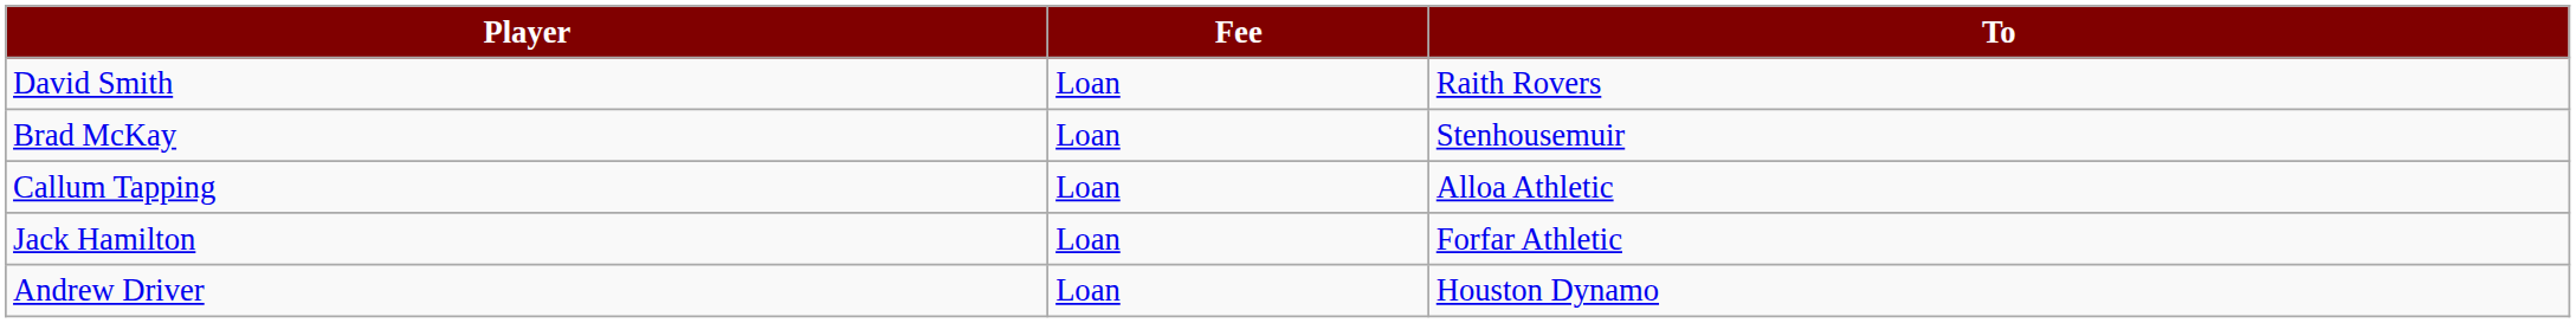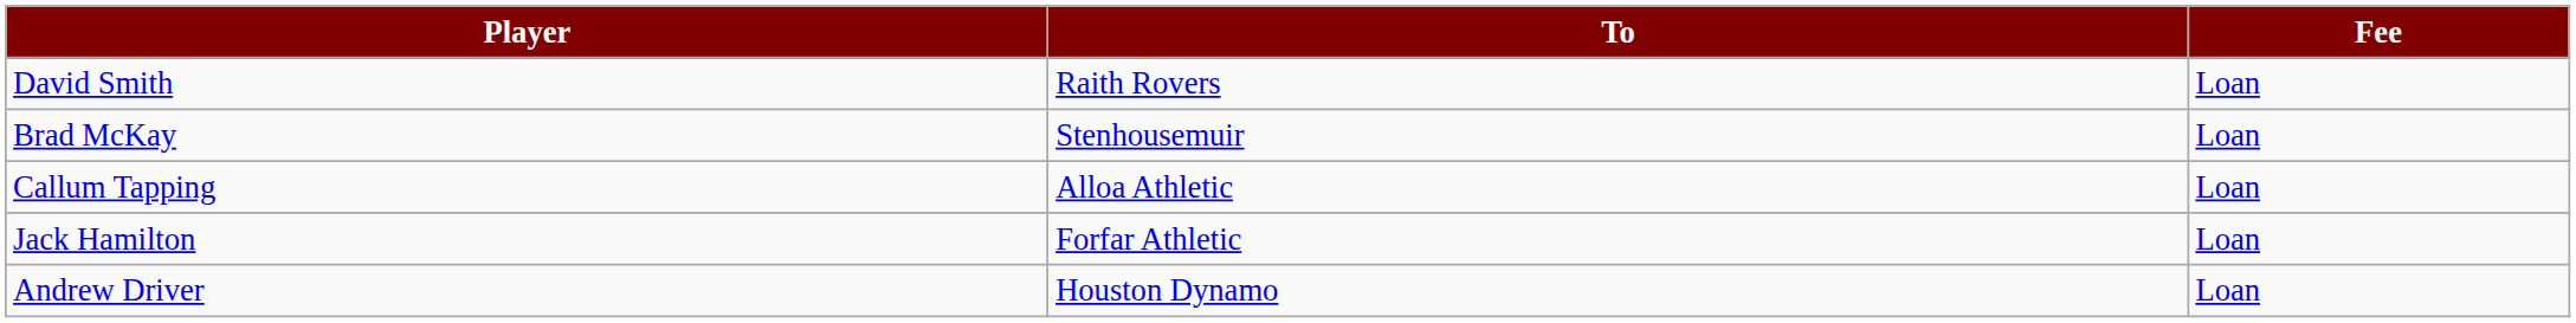 <table class="wikitable" style="text-align:left; font-size:95%;width:98%;">
 <tr>
 <th style="background:maroon; color:white;">Player</th>
+<th style="background:maroon; color:white;">To</th>
 <th style="background:maroon; color:white;">Fee</th>
-<th style="background:maroon; color:white;">To</th>
 </tr>
 <tr>
 <td> <a href='#'>David Smith</a></td>
+<td> <a href='#'>Raith Rovers</a></td>
 <td><a href='#'>Loan</a></td>
-<td> <a href='#'>Raith Rovers</a></td>
 </tr>
 <tr>
 <td> <a href='#'>Brad McKay</a></td>
+<td> <a href='#'>Stenhousemuir</a></td>
 <td><a href='#'>Loan</a></td>
-<td> <a href='#'>Stenhousemuir</a></td>
 </tr>
 <tr>
 <td> <a href='#'>Callum Tapping</a></td>
+<td> <a href='#'>Alloa Athletic</a></td>
 <td><a href='#'>Loan</a></td>
-<td> <a href='#'>Alloa Athletic</a></td>
 </tr>
 <tr>
 <td> <a href='#'>Jack Hamilton</a></td>
+<td> <a href='#'>Forfar Athletic</a></td>
 <td><a href='#'>Loan</a></td>
-<td> <a href='#'>Forfar Athletic</a></td>
 </tr>
 <tr>
 <td> <a href='#'>Andrew Driver</a></td>
+<td> <a href='#'>Houston Dynamo</a></td>
 <td><a href='#'>Loan</a></td>
-<td> <a href='#'>Houston Dynamo</a></td>
 </tr>
 </table>
